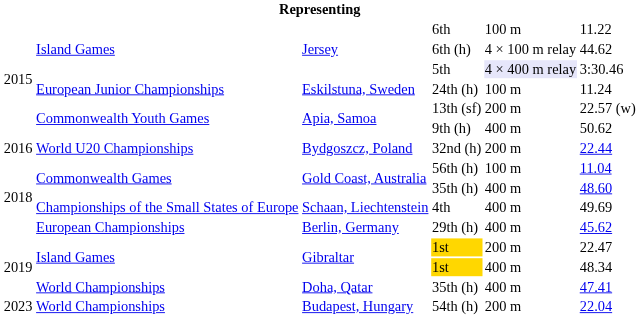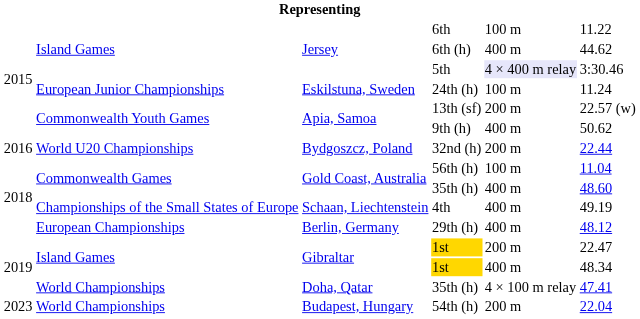 <table>
 <tr>
 <th colspan="6">Representing </th>
 </tr>
 <tr>
 <td rowspan=6>2015</td>
 <td rowspan=3><a href='#'>Island Games</a></td>
 <td rowspan=3><a href='#'>Jersey</a></td>
 <td>6th</td>
 <td>100 m</td>
 <td>11.22</td>
 </tr>
 <tr>
 <td>6th (h)</td>
-<td>4 × 100 m relay</td>
+<td>400 m</td>
 <td>44.62</td>
 </tr>
 <tr>
 <td>5th</td>
 <td style="background: lavender;">4 × 400 m relay</td>
 <td>3:30.46</td>
 </tr>
 <tr>
 <td><a href='#'>European Junior Championships</a></td>
 <td><a href='#'>Eskilstuna, Sweden</a></td>
 <td>24th (h)</td>
 <td>100 m</td>
 <td>11.24</td>
 </tr>
 <tr>
 <td rowspan=2><a href='#'>Commonwealth Youth Games</a></td>
 <td rowspan=2><a href='#'>Apia, Samoa</a></td>
 <td>13th (sf)</td>
 <td>200 m</td>
 <td>22.57 (w)</td>
 </tr>
 <tr>
 <td>9th (h)</td>
 <td>400 m</td>
 <td>50.62</td>
 </tr>
 <tr>
 <td>2016</td>
 <td><a href='#'>World U20 Championships</a></td>
 <td><a href='#'>Bydgoszcz, Poland</a></td>
 <td>32nd (h)</td>
 <td>200 m</td>
 <td><a href='#'>22.44</a></td>
 </tr>
 <tr>
 <td rowspan=4>2018</td>
 <td rowspan=2><a href='#'>Commonwealth Games</a></td>
 <td rowspan=2><a href='#'>Gold Coast, Australia</a></td>
 <td>56th (h)</td>
 <td>100 m</td>
 <td><a href='#'>11.04</a></td>
 </tr>
 <tr>
 <td>35th (h)</td>
 <td>400 m</td>
 <td><a href='#'>48.60</a></td>
 </tr>
 <tr>
 <td><a href='#'>Championships of the Small States of Europe</a></td>
 <td><a href='#'>Schaan, Liechtenstein</a></td>
 <td>4th</td>
 <td>400 m</td>
-<td>49.69</td>
+<td>49.19</td>
 </tr>
 <tr>
 <td><a href='#'>European Championships</a></td>
 <td><a href='#'>Berlin, Germany</a></td>
 <td>29th (h)</td>
 <td>400 m</td>
-<td><a href='#'>45.62</a></td>
+<td><a href='#'>48.12</a></td>
 </tr>
 <tr>
 <td rowspan=3>2019</td>
 <td rowspan=2><a href='#'>Island Games</a></td>
 <td rowspan=2><a href='#'>Gibraltar</a></td>
 <td bgcolor=gold>1st</td>
 <td>200 m</td>
 <td>22.47</td>
 </tr>
 <tr>
 <td bgcolor=gold>1st</td>
 <td>400 m</td>
 <td>48.34</td>
 </tr>
 <tr>
 <td><a href='#'>World Championships</a></td>
 <td><a href='#'>Doha, Qatar</a></td>
 <td>35th (h)</td>
-<td>400 m</td>
+<td>4 × 100 m relay</td>
 <td><a href='#'>47.41</a></td>
 </tr>
 <tr>
 <td>2023</td>
 <td><a href='#'>World Championships</a></td>
 <td><a href='#'>Budapest, Hungary</a></td>
 <td>54th (h)</td>
 <td>200 m</td>
 <td><a href='#'>22.04</a></td>
 </tr>
 </table>
